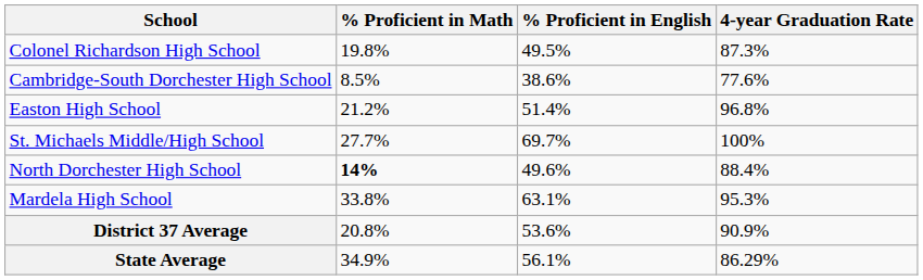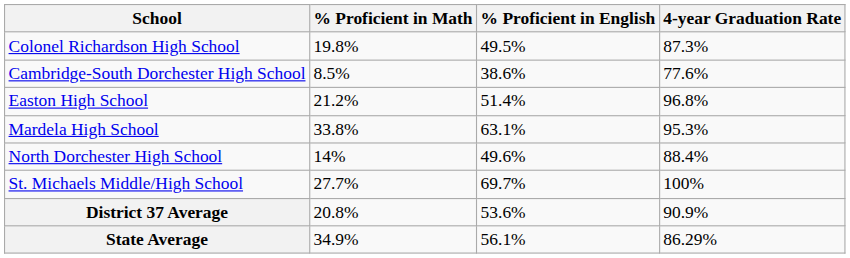 <table class="wikitable">
 <tr>
 <th>School</th>
 <th>% Proficient in Math</th>
 <th>% Proficient in English</th>
 <th>4-year Graduation Rate</th>
 </tr>
 <tr>
 <td><a href='#'>Colonel Richardson High School</a></td>
 <td>19.8%</td>
 <td>49.5%</td>
 <td>87.3%</td>
 </tr>
 <tr>
 <td><a href='#'>Cambridge-South Dorchester High School</a></td>
 <td>8.5%</td>
 <td>38.6%</td>
 <td>77.6%</td>
 </tr>
 <tr>
 <td><a href='#'>Easton High School</a></td>
 <td>21.2%</td>
 <td>51.4%</td>
 <td>96.8%</td>
 </tr>
 <tr>
+<td><a href='#'>Mardela High School</a></td>
+<td>33.8%</td>
+<td>63.1%</td>
+<td>95.3%</td>
+</tr>
+<tr>
+<td><a href='#'>North Dorchester High School</a></td>
+<td>14%</td>
+<td>49.6%</td>
+<td>88.4%</td>
+</tr>
+<tr>
 <td><a href='#'>St. Michaels Middle/High School</a></td>
 <td>27.7%</td>
 <td>69.7%</td>
 <td>100%</td>
-</tr>
-<tr>
-<td><a href='#'>North Dorchester High School</a></td>
-<td><strong>14%</strong></td>
-<td>49.6%</td>
-<td>88.4%</td>
-</tr>
-<tr>
-<td><a href='#'>Mardela High School</a></td>
-<td>33.8%</td>
-<td>63.1%</td>
-<td>95.3%</td>
 </tr>
 <tr>
 <th>District 37 Average</th>
 <td>20.8%</td>
 <td>53.6%</td>
 <td>90.9%</td>
 </tr>
 <tr>
 <th>State Average</th>
 <td>34.9%</td>
 <td>56.1%</td>
 <td>86.29%</td>
 </tr>
 </table>
